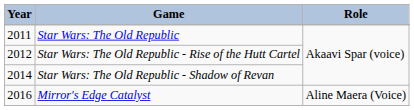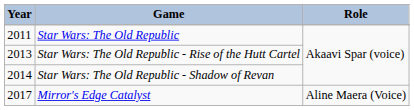 <table class="wikitable" style="font-size:90%;">
 <tr>
 <th style="background:#B0C4DE;">Year</th>
 <th style="background:#B0C4DE;">Game</th>
 <th style="background:#B0C4DE;">Role</th>
 </tr>
 <tr>
 </tr>
 <tr>
 <td>2011</td>
 <td><em><a href='#'>Star Wars: The Old Republic</a></em></td>
 <td rowspan=3>Akaavi Spar (voice)</td>
 </tr>
 <tr>
-<td>2012</td>
+<td>2013</td>
 <td><em>Star Wars: The Old Republic - Rise of the Hutt Cartel</em></td>
 </tr>
 <tr>
 <td>2014</td>
 <td><em>Star Wars: The Old Republic - Shadow of Revan</em></td>
 </tr>
 <tr>
-<td>2016</td>
+<td>2017</td>
 <td><em><a href='#'>Mirror's Edge Catalyst</a></em></td>
 <td>Aline Maera  (Voice)</td>
 </tr>
 </table>
